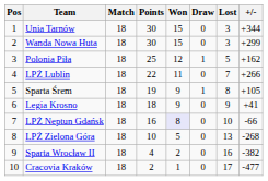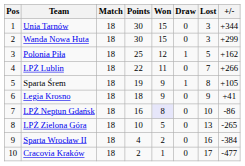 <table class=wikitable style="font-size: 90%">
 <tr align=center >
 <th>Pos</th>
 <th>Team</th>
 <th>Match</th>
 <th>Points</th>
 <th>Won</th>
 <th>Draw</th>
 <th>Lost</th>
 <th>+/-</th>
 </tr>
 <tr align=center >
 <td>1</td>
 <td align=left><a href='#'>Unia Tarnów</a></td>
 <td>18</td>
 <td>30</td>
 <td>15</td>
 <td>0</td>
 <td>3</td>
 <td>+344</td>
 </tr>
 <tr align=center >
 <td>2</td>
 <td align=left><a href='#'>Wanda Nowa Huta</a></td>
 <td>18</td>
 <td>30</td>
 <td>15</td>
 <td>0</td>
 <td>3</td>
 <td>+299</td>
 </tr>
 <tr align=center>
 <td>3</td>
 <td align=left><a href='#'>Polonia Piła</a></td>
 <td>18</td>
 <td>25</td>
 <td>12</td>
 <td>1</td>
 <td>5</td>
 <td>+162</td>
 </tr>
 <tr align=center>
 <td>4</td>
 <td align=left><a href='#'>LPŻ Lublin</a></td>
 <td>18</td>
 <td>22</td>
 <td>11</td>
 <td>0</td>
 <td>7</td>
 <td>+266</td>
 </tr>
 <tr align=center>
 <td>5</td>
 <td align=left>Sparta Śrem</td>
 <td>18</td>
 <td>19</td>
 <td>9</td>
 <td>1</td>
 <td>8</td>
 <td>+105</td>
 </tr>
 <tr align=center>
 <td>6</td>
 <td align=left><a href='#'>Legia Krosno</a></td>
 <td>18</td>
 <td>18</td>
 <td>9</td>
 <td>0</td>
 <td>9</td>
 <td>+41</td>
 </tr>
 <tr align=center>
 <td>7</td>
 <td align=left><a href='#'>LPŻ Neptun Gdańsk</a></td>
 <td>18</td>
 <td>16</td>
 <td style="background: lavender;">8</td>
 <td>0</td>
 <td>10</td>
-<td>-66</td>
+<td>-86</td>
 </tr>
 <tr align=center>
 <td>8</td>
 <td align=left><a href='#'>LPŻ Zielona Góra</a></td>
 <td>18</td>
 <td>10</td>
 <td>5</td>
 <td>0</td>
 <td>13</td>
-<td>-268</td>
+<td>-265</td>
 </tr>
 <tr align=center>
 <td>9</td>
 <td align=left><a href='#'>Sparta Wrocław II</a></td>
 <td>18</td>
 <td>4</td>
 <td>2</td>
 <td>0</td>
 <td>16</td>
-<td>-382</td>
+<td>-384</td>
 </tr>
 <tr align=center>
 <td>10</td>
 <td align=left><a href='#'>Cracovia Kraków</a></td>
 <td>18</td>
 <td>2</td>
 <td>1</td>
 <td>0</td>
 <td>17</td>
 <td>-477</td>
 </tr>
 </table>
